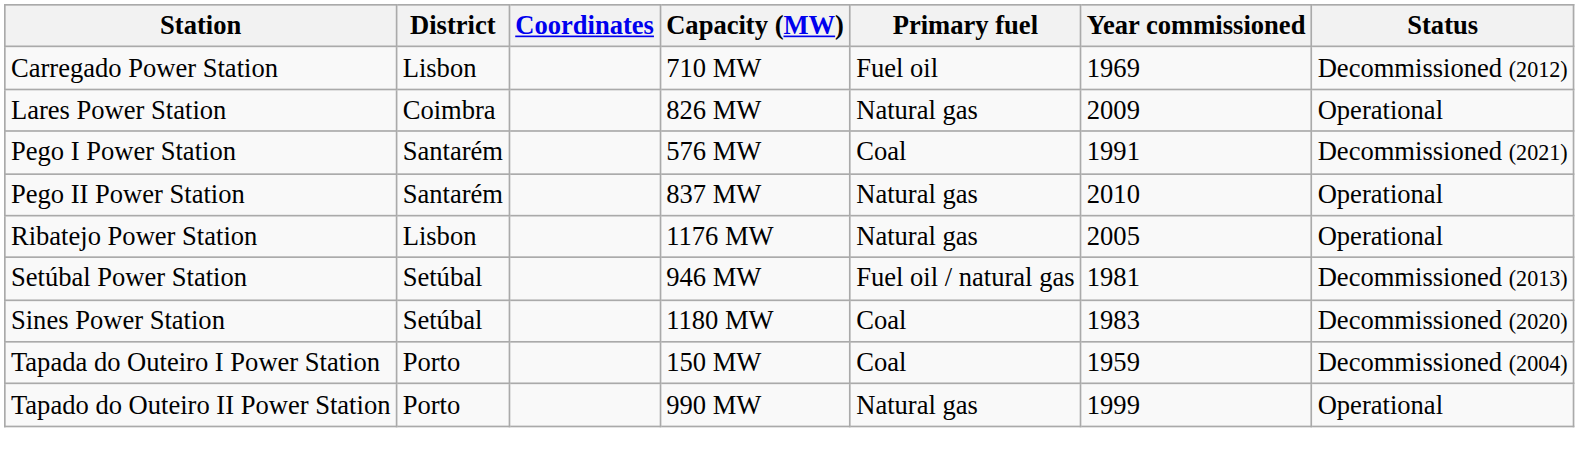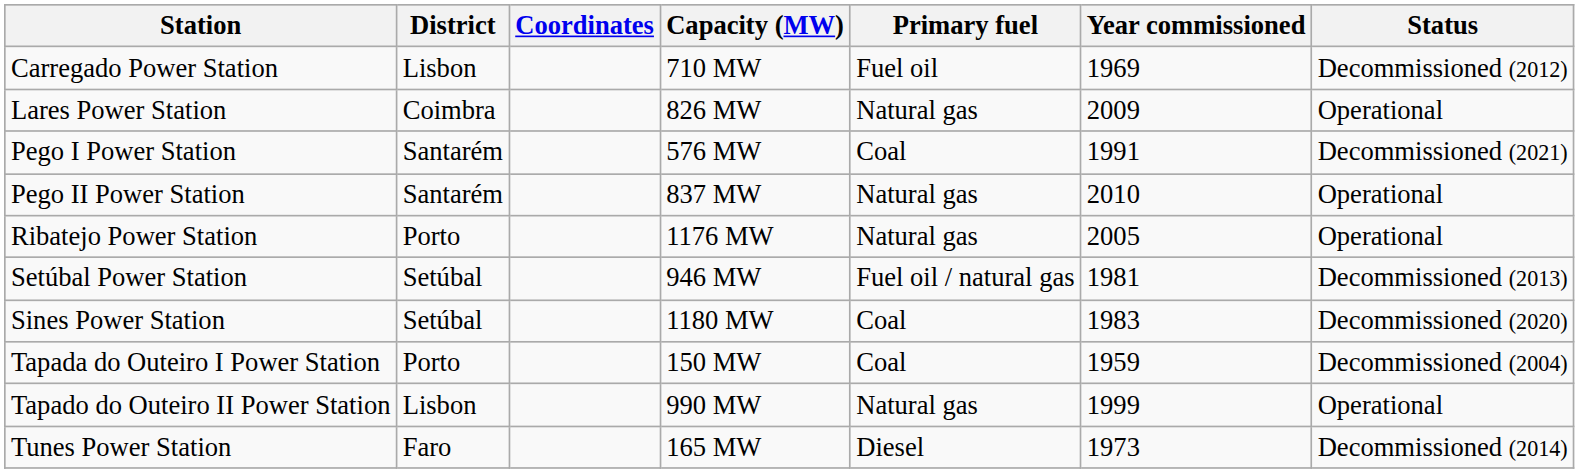 <table class="wikitable sortable">
 <tr>
 <th>Station</th>
 <th>District</th>
 <th><a href='#'>Coordinates</a></th>
 <th>Capacity (<a href='#'>MW</a>)</th>
 <th>Primary fuel</th>
 <th>Year commissioned</th>
 <th>Status</th>
 </tr>
 <tr>
 <td>Carregado Power Station</td>
 <td>Lisbon</td>
 <td></td>
 <td>710 MW</td>
 <td>Fuel oil</td>
 <td>1969</td>
 <td>Decommissioned <small>(2012)</small></td>
 </tr>
 <tr>
 <td>Lares Power Station</td>
 <td>Coimbra</td>
 <td></td>
 <td>826 MW</td>
 <td>Natural gas</td>
 <td>2009</td>
 <td>Operational</td>
 </tr>
 <tr>
 <td>Pego I Power Station</td>
 <td>Santarém</td>
 <td></td>
 <td>576 MW</td>
 <td>Coal</td>
 <td>1991</td>
 <td>Decommissioned <small>(2021)</small></td>
 </tr>
 <tr>
 <td>Pego II Power Station</td>
 <td>Santarém</td>
 <td></td>
 <td>837 MW</td>
 <td>Natural gas</td>
 <td>2010</td>
 <td>Operational</td>
 </tr>
 <tr>
 <td>Ribatejo Power Station</td>
-<td>Lisbon</td>
+<td>Porto</td>
 <td></td>
 <td>1176 MW</td>
 <td>Natural gas</td>
 <td>2005</td>
 <td>Operational</td>
 </tr>
 <tr>
 <td>Setúbal Power Station</td>
 <td>Setúbal</td>
 <td></td>
 <td>946 MW</td>
 <td>Fuel oil / natural gas</td>
 <td>1981</td>
 <td>Decommissioned <small>(2013)</small></td>
 </tr>
 <tr>
 <td>Sines Power Station</td>
 <td>Setúbal</td>
 <td></td>
 <td>1180 MW</td>
 <td>Coal</td>
 <td>1983</td>
 <td>Decommissioned <small>(2020)</small></td>
 </tr>
 <tr>
 <td>Tapada do Outeiro I Power Station</td>
 <td>Porto</td>
 <td></td>
 <td>150 MW</td>
 <td>Coal</td>
 <td>1959</td>
 <td>Decommissioned <small>(2004)</small></td>
 </tr>
 <tr>
 <td>Tapado do Outeiro II Power Station</td>
-<td>Porto</td>
+<td>Lisbon</td>
 <td></td>
 <td>990 MW</td>
 <td>Natural gas</td>
 <td>1999</td>
 <td>Operational</td>
 </tr>
+<tr>
+<td>Tunes Power Station</td>
+<td>Faro</td>
+<td></td>
+<td>165 MW</td>
+<td>Diesel</td>
+<td>1973</td>
+<td>Decommissioned <small>(2014)</small></td>
+</tr>
 </table>
